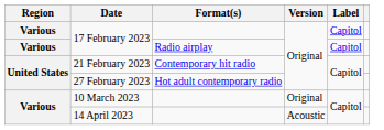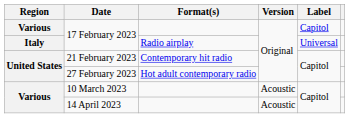 <table class="wikitable plainrowheaders">
 <tr>
 <th scope="col">Region</th>
 <th scope="col">Date</th>
 <th scope="col">Format(s)</th>
 <th scope="col">Version</th>
 <th scope="col">Label</th>
 <th scope="col"></th>
 </tr>
 <tr>
 <th scope="row">Various</th>
 <td rowspan="2">17 February 2023</td>
 <td></td>
 <td rowspan="4">Original</td>
 <td><a href='#'>Capitol</a></td>
 <td style="text-align:center;"></td>
 </tr>
 <tr>
-<th scope="row">Various</th>
+<th scope="row">Italy</th>
 <td><a href='#'>Radio airplay</a></td>
-<td><a href='#'>Capitol</a></td>
+<td><a href='#'>Universal</a></td>
 <td style="text-align:center;"></td>
 </tr>
 <tr>
 <th rowspan="2" scope="row">United States</th>
 <td>21 February 2023</td>
 <td><a href='#'>Contemporary hit radio</a></td>
 <td rowspan="2">Capitol</td>
 <td style="text-align:center;"></td>
 </tr>
 <tr>
 <td>27 February 2023</td>
 <td><a href='#'>Hot adult contemporary radio</a></td>
 <td style="text-align:center;"></td>
 </tr>
 <tr>
 <th rowspan="2" scope="row">Various</th>
 <td>10 March 2023</td>
 <td></td>
-<td>Original</td>
+<td>Acoustic</td>
 <td rowspan="2">Capitol</td>
 <td style="text-align:center;"></td>
 </tr>
 <tr>
 <td>14 April 2023</td>
 <td></td>
 <td>Acoustic</td>
 <td style="text-align:center;"></td>
 </tr>
 </table>
